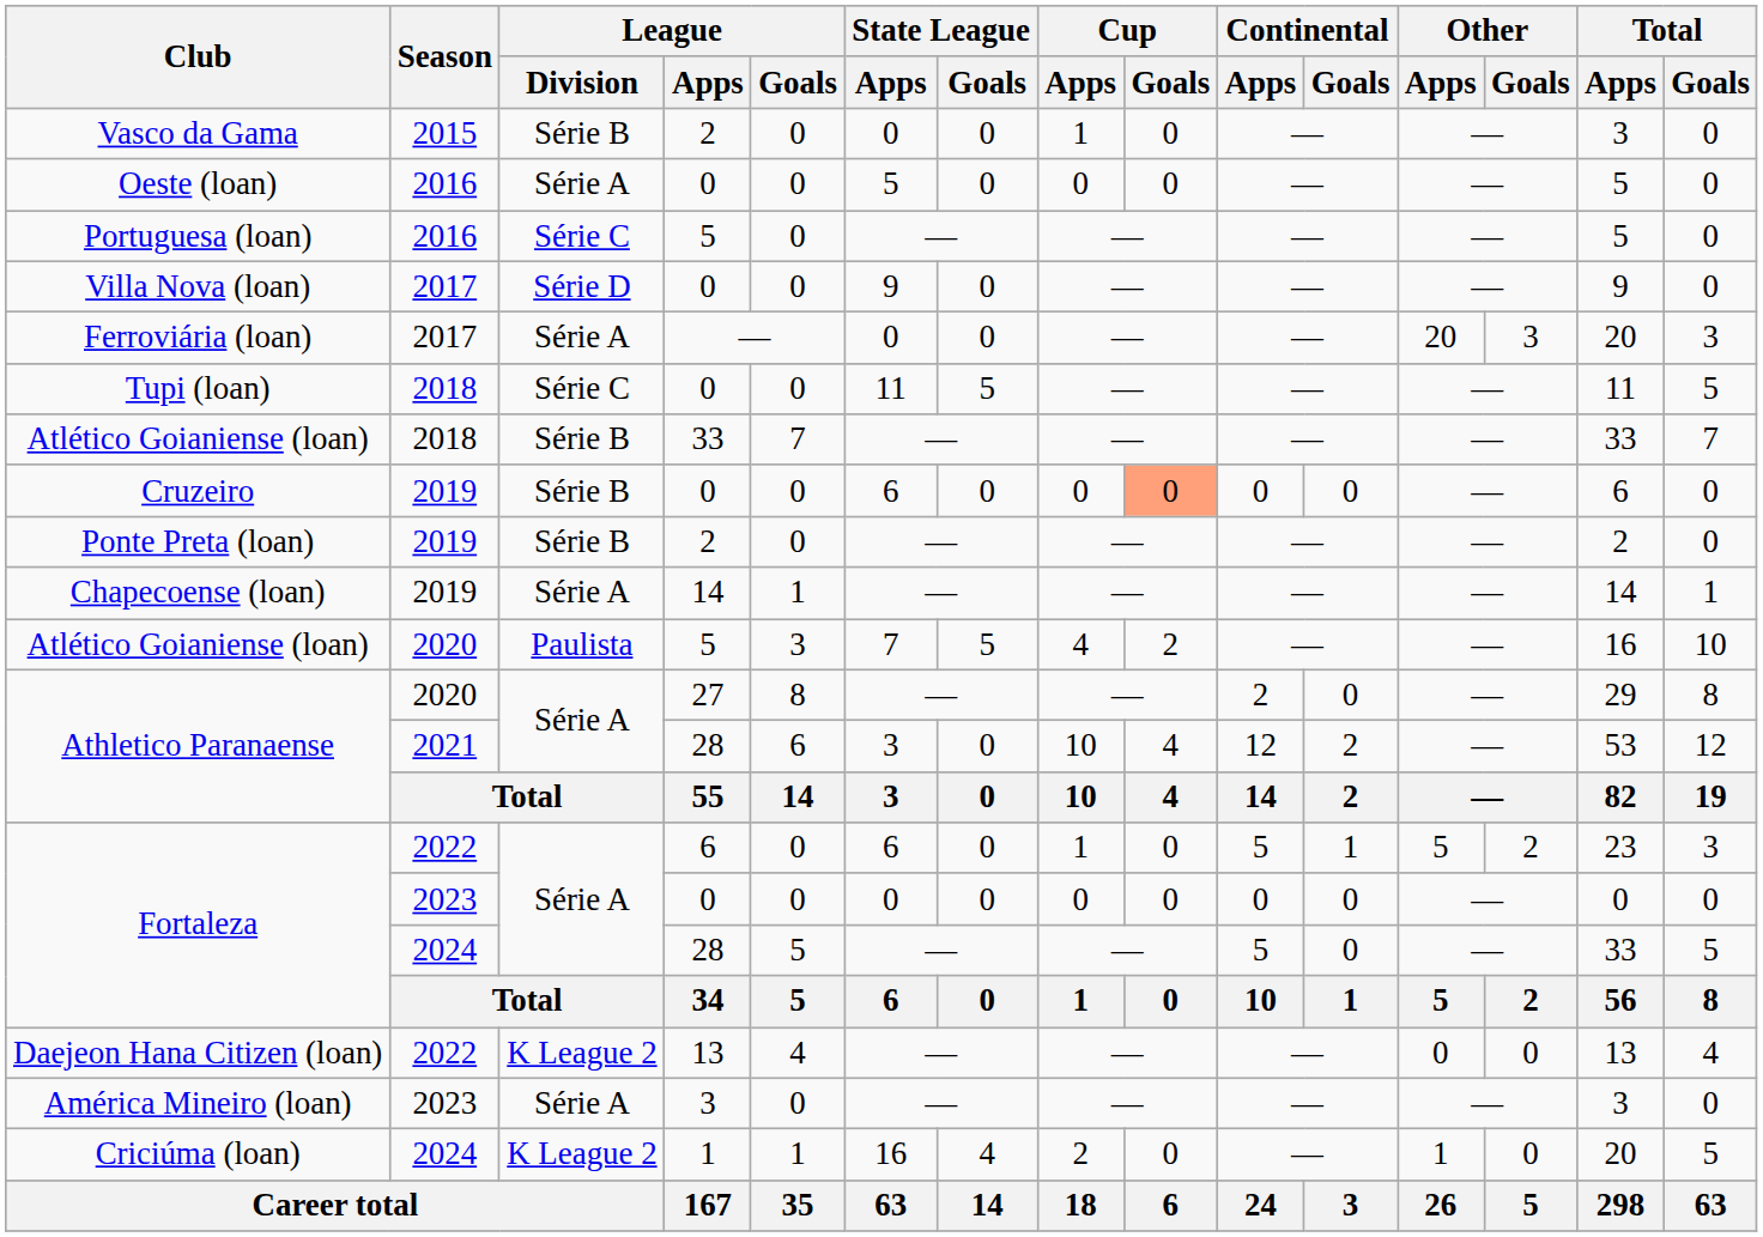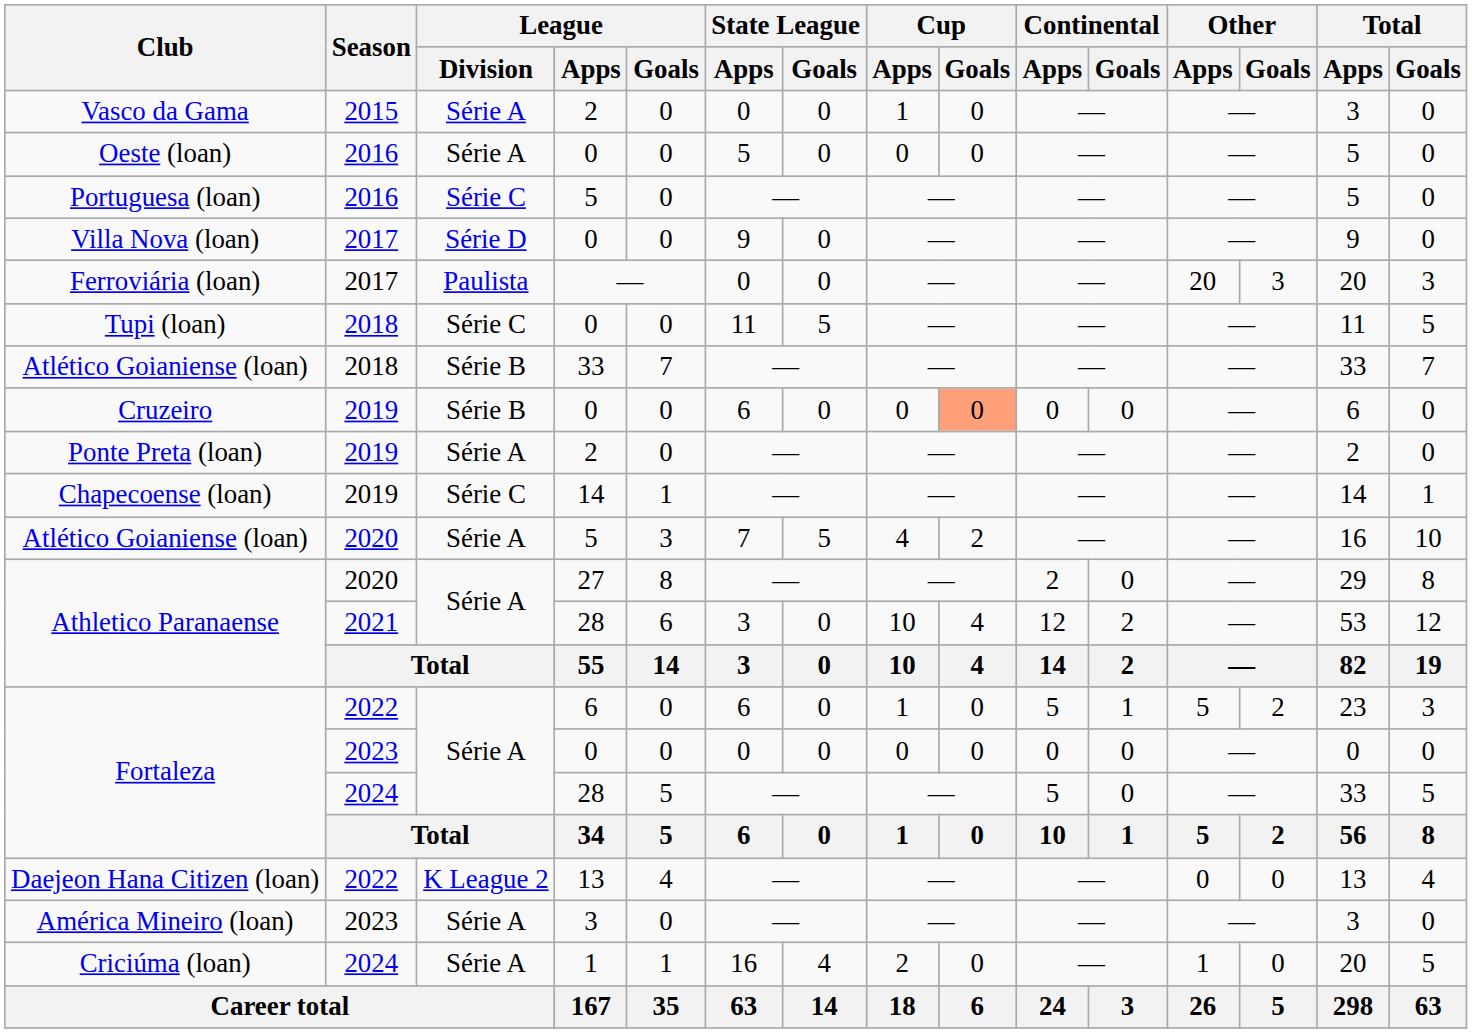 <table class="wikitable" style="text-align: center;">
 <tr>
 <th rowspan="2">Club</th>
 <th rowspan="2">Season</th>
 <th colspan="3">League</th>
 <th colspan="2">State League</th>
 <th colspan="2">Cup</th>
 <th colspan="2">Continental</th>
 <th colspan="2">Other</th>
 <th colspan="2">Total</th>
 </tr>
 <tr>
 <th>Division</th>
 <th>Apps</th>
 <th>Goals</th>
 <th>Apps</th>
 <th>Goals</th>
 <th>Apps</th>
 <th>Goals</th>
 <th>Apps</th>
 <th>Goals</th>
 <th>Apps</th>
 <th>Goals</th>
 <th>Apps</th>
 <th>Goals</th>
 </tr>
 <tr>
 <td valign="center"><a href='#'>Vasco da Gama</a></td>
 <td><a href='#'>2015</a></td>
-<td>Série B</td>
+<td><a href='#'>Série A</a></td>
 <td>2</td>
 <td>0</td>
 <td>0</td>
 <td>0</td>
 <td>1</td>
 <td>0</td>
 <td colspan="2">—</td>
 <td colspan="2">—</td>
 <td>3</td>
 <td>0</td>
 </tr>
 <tr>
 <td valign="center"><a href='#'>Oeste</a> (loan)</td>
 <td><a href='#'>2016</a></td>
 <td>Série A</td>
 <td>0</td>
 <td>0</td>
 <td>5</td>
 <td>0</td>
 <td>0</td>
 <td>0</td>
 <td colspan="2">—</td>
 <td colspan="2">—</td>
 <td>5</td>
 <td>0</td>
 </tr>
 <tr>
 <td valign="center"><a href='#'>Portuguesa</a> (loan)</td>
 <td><a href='#'>2016</a></td>
 <td><a href='#'>Série C</a></td>
 <td>5</td>
 <td>0</td>
 <td colspan="2">—</td>
 <td colspan="2">—</td>
 <td colspan="2">—</td>
 <td colspan="2">—</td>
 <td>5</td>
 <td>0</td>
 </tr>
 <tr>
 <td valign="center"><a href='#'>Villa Nova</a> (loan)</td>
 <td><a href='#'>2017</a></td>
 <td><a href='#'>Série D</a></td>
 <td>0</td>
 <td>0</td>
 <td>9</td>
 <td>0</td>
 <td colspan="2">—</td>
 <td colspan="2">—</td>
 <td colspan="2">—</td>
 <td>9</td>
 <td>0</td>
 </tr>
 <tr>
 <td valign="center"><a href='#'>Ferroviária</a> (loan)</td>
 <td>2017</td>
-<td>Série A</td>
+<td><a href='#'>Paulista</a></td>
 <td colspan="2">—</td>
 <td>0</td>
 <td>0</td>
 <td colspan="2">—</td>
 <td colspan="2">—</td>
 <td>20</td>
 <td>3</td>
 <td>20</td>
 <td>3</td>
 </tr>
 <tr>
 <td valign="center"><a href='#'>Tupi</a> (loan)</td>
 <td><a href='#'>2018</a></td>
 <td>Série C</td>
 <td>0</td>
 <td>0</td>
 <td>11</td>
 <td>5</td>
 <td colspan="2">—</td>
 <td colspan="2">—</td>
 <td colspan="2">—</td>
 <td>11</td>
 <td>5</td>
 </tr>
 <tr>
 <td valign="center"><a href='#'>Atlético Goianiense</a> (loan)</td>
 <td>2018</td>
 <td>Série B</td>
 <td>33</td>
 <td>7</td>
 <td colspan="2">—</td>
 <td colspan="2">—</td>
 <td colspan="2">—</td>
 <td colspan="2">—</td>
 <td>33</td>
 <td>7</td>
 </tr>
 <tr>
 <td valign="center"><a href='#'>Cruzeiro</a></td>
 <td><a href='#'>2019</a></td>
 <td>Série B</td>
 <td>0</td>
 <td>0</td>
 <td>6</td>
 <td>0</td>
 <td>0</td>
 <td style="background: lightsalmon;">0</td>
 <td>0</td>
 <td>0</td>
 <td colspan="2">—</td>
 <td>6</td>
 <td>0</td>
 </tr>
 <tr>
 <td valign="center"><a href='#'>Ponte Preta</a> (loan)</td>
 <td><a href='#'>2019</a></td>
-<td>Série B</td>
+<td>Série A</td>
 <td>2</td>
 <td>0</td>
 <td colspan="2">—</td>
 <td colspan="2">—</td>
 <td colspan="2">—</td>
 <td colspan="2">—</td>
 <td>2</td>
 <td>0</td>
 </tr>
 <tr>
 <td valign="center"><a href='#'>Chapecoense</a> (loan)</td>
 <td>2019</td>
-<td>Série A</td>
+<td>Série C</td>
 <td>14</td>
 <td>1</td>
 <td colspan="2">—</td>
 <td colspan="2">—</td>
 <td colspan="2">—</td>
 <td colspan="2">—</td>
 <td>14</td>
 <td>1</td>
 </tr>
 <tr>
 <td valign="center"><a href='#'>Atlético Goianiense</a> (loan)</td>
 <td><a href='#'>2020</a></td>
-<td><a href='#'>Paulista</a></td>
+<td>Série A</td>
 <td>5</td>
 <td>3</td>
 <td>7</td>
 <td>5</td>
 <td>4</td>
 <td>2</td>
 <td colspan="2">—</td>
 <td colspan="2">—</td>
 <td>16</td>
 <td>10</td>
 </tr>
 <tr>
 <td rowspan="3" valign="center"><a href='#'>Athletico Paranaense</a></td>
 <td>2020</td>
 <td rowspan="2">Série A</td>
 <td>27</td>
 <td>8</td>
 <td colspan="2">—</td>
 <td colspan="2">—</td>
 <td>2</td>
 <td>0</td>
 <td colspan="2">—</td>
 <td>29</td>
 <td>8</td>
 </tr>
 <tr>
 <td><a href='#'>2021</a></td>
 <td>28</td>
 <td>6</td>
 <td>3</td>
 <td>0</td>
 <td>10</td>
 <td>4</td>
 <td>12</td>
 <td>2</td>
 <td colspan="2">—</td>
 <td>53</td>
 <td>12</td>
 </tr>
 <tr>
 <th colspan="2">Total</th>
 <th>55</th>
 <th>14</th>
 <th>3</th>
 <th>0</th>
 <th>10</th>
 <th>4</th>
 <th>14</th>
 <th>2</th>
 <th colspan="2">—</th>
 <th>82</th>
 <th>19</th>
 </tr>
 <tr>
 <td rowspan="4" valign="center"><a href='#'>Fortaleza</a></td>
 <td><a href='#'>2022</a></td>
 <td rowspan="3">Série A</td>
 <td>6</td>
 <td>0</td>
 <td>6</td>
 <td>0</td>
 <td>1</td>
 <td>0</td>
 <td>5</td>
 <td>1</td>
 <td>5</td>
 <td>2</td>
 <td>23</td>
 <td>3</td>
 </tr>
 <tr>
 <td><a href='#'>2023</a></td>
 <td>0</td>
 <td>0</td>
 <td>0</td>
 <td>0</td>
 <td>0</td>
 <td>0</td>
 <td>0</td>
 <td>0</td>
 <td colspan="2">—</td>
 <td>0</td>
 <td>0</td>
 </tr>
 <tr>
 <td><a href='#'>2024</a></td>
 <td>28</td>
 <td>5</td>
 <td colspan="2">—</td>
 <td colspan="2">—</td>
 <td>5</td>
 <td>0</td>
 <td colspan="2">—</td>
 <td>33</td>
 <td>5</td>
 </tr>
 <tr>
 <th colspan="2">Total</th>
 <th>34</th>
 <th>5</th>
 <th>6</th>
 <th>0</th>
 <th>1</th>
 <th>0</th>
 <th>10</th>
 <th>1</th>
 <th>5</th>
 <th>2</th>
 <th>56</th>
 <th>8</th>
 </tr>
 <tr>
 <td valign="center"><a href='#'>Daejeon Hana Citizen</a> (loan)</td>
 <td><a href='#'>2022</a></td>
 <td><a href='#'>K League 2</a></td>
 <td>13</td>
 <td>4</td>
 <td colspan="2">—</td>
 <td colspan="2">—</td>
 <td colspan="2">—</td>
 <td>0</td>
 <td>0</td>
 <td>13</td>
 <td>4</td>
 </tr>
 <tr>
 <td valign="center"><a href='#'>América Mineiro</a> (loan)</td>
 <td>2023</td>
 <td>Série A</td>
 <td>3</td>
 <td>0</td>
 <td colspan="2">—</td>
 <td colspan="2">—</td>
 <td colspan="2">—</td>
 <td colspan="2">—</td>
 <td>3</td>
 <td>0</td>
 </tr>
 <tr>
 <td valign="center"><a href='#'>Criciúma</a> (loan)</td>
 <td><a href='#'>2024</a></td>
-<td><a href='#'>K League 2</a></td>
+<td>Série A</td>
 <td>1</td>
 <td>1</td>
 <td>16</td>
 <td>4</td>
 <td>2</td>
 <td>0</td>
 <td colspan="2">—</td>
 <td>1</td>
 <td>0</td>
 <td>20</td>
 <td>5</td>
 </tr>
 <tr>
 <th colspan="3"><strong>Career total</strong></th>
 <th>167</th>
 <th>35</th>
 <th>63</th>
 <th>14</th>
 <th>18</th>
 <th>6</th>
 <th>24</th>
 <th>3</th>
 <th>26</th>
 <th>5</th>
 <th>298</th>
 <th>63</th>
 </tr>
 </table>
